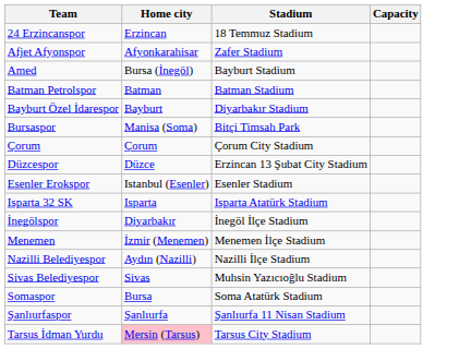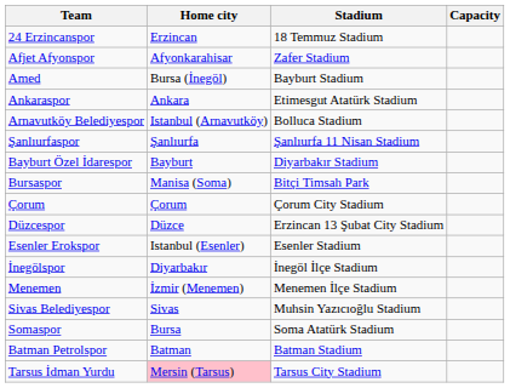 <table class="wikitable sortable" style="text-align: left;">
 <tr>
 <th>Team</th>
 <th>Home city</th>
 <th>Stadium</th>
 <th>Capacity</th>
 </tr>
 <tr>
 <td><a href='#'>24 Erzincanspor</a></td>
 <td><a href='#'>Erzincan</a></td>
 <td>18 Temmuz Stadium</td>
 <td align=center></td>
 </tr>
 <tr>
 <td><a href='#'>Afjet Afyonspor</a></td>
 <td><a href='#'>Afyonkarahisar</a></td>
 <td><a href='#'>Zafer Stadium</a></td>
 <td align=center></td>
 </tr>
 <tr>
 <td><a href='#'>Amed</a></td>
 <td>Bursa (<a href='#'>İnegöl</a>)</td>
 <td>Bayburt Stadium</td>
 <td align=center></td>
 </tr>
 <tr>
-<td><a href='#'>Batman Petrolspor</a></td>
-<td><a href='#'>Batman</a></td>
-<td><a href='#'>Batman Stadium</a></td>
+<td><a href='#'>Ankaraspor</a></td>
+<td><a href='#'>Ankara</a></td>
+<td>Etimesgut Atatürk Stadium</td>
+<td align=center></td>
+</tr>
+<tr>
+<td><a href='#'>Arnavutköy Belediyespor</a></td>
+<td><a href='#'>Istanbul</a> (<a href='#'>Arnavutköy</a>)</td>
+<td>Bolluca Stadium</td>
+<td align=center></td>
+</tr>
+<tr>
+<td><a href='#'>Şanlıurfaspor</a></td>
+<td><a href='#'>Şanlıurfa</a></td>
+<td><a href='#'>Şanlıurfa 11 Nisan Stadium</a></td>
 <td align=center></td>
 </tr>
 <tr>
 <td><a href='#'>Bayburt Özel İdarespor</a></td>
 <td><a href='#'>Bayburt</a></td>
 <td><a href='#'>Diyarbakır Stadium</a></td>
 <td align=center></td>
 </tr>
 <tr>
 <td><a href='#'>Bursaspor</a></td>
 <td><a href='#'>Manisa</a> (<a href='#'>Soma</a>)</td>
 <td><a href='#'>Bitçi Timsah Park</a></td>
 <td align=center></td>
 </tr>
 <tr>
 <td><a href='#'>Çorum</a></td>
 <td><a href='#'>Çorum</a></td>
 <td>Çorum City Stadium</td>
 <td align=center></td>
 </tr>
 <tr>
 <td><a href='#'>Düzcespor</a></td>
 <td><a href='#'>Düzce</a></td>
 <td>Erzincan 13 Şubat City Stadium</td>
 <td align=center></td>
 </tr>
 <tr>
 <td><a href='#'>Esenler Erokspor</a></td>
 <td>Istanbul (<a href='#'>Esenler</a>)</td>
 <td>Esenler Stadium</td>
 <td align=center></td>
 </tr>
 <tr>
-<td><a href='#'>Isparta 32 SK</a></td>
-<td><a href='#'>Isparta</a></td>
-<td><a href='#'>Isparta Atatürk Stadium</a></td>
-<td align=center></td>
-</tr>
-<tr>
 <td><a href='#'>İnegölspor</a></td>
 <td><a href='#'>Diyarbakır</a></td>
 <td>İnegöl İlçe Stadium</td>
 <td align=center></td>
 </tr>
 <tr>
 <td><a href='#'>Menemen</a></td>
 <td><a href='#'>İzmir</a> (<a href='#'>Menemen</a>)</td>
 <td>Menemen İlçe Stadium</td>
-<td align=center></td>
-</tr>
-<tr>
-<td><a href='#'>Nazilli Belediyespor</a></td>
-<td><a href='#'>Aydın</a> (<a href='#'>Nazilli</a>)</td>
-<td>Nazilli İlçe Stadium</td>
 <td align=center></td>
 </tr>
 <tr>
 <td><a href='#'>Sivas Belediyespor</a></td>
 <td><a href='#'>Sivas</a></td>
 <td>Muhsin Yazıcıoğlu Stadium</td>
 <td align=center></td>
 </tr>
 <tr>
 <td><a href='#'>Somaspor</a></td>
 <td><a href='#'>Bursa</a></td>
 <td>Soma Atatürk Stadium</td>
 <td align=center></td>
 </tr>
 <tr>
-<td><a href='#'>Şanlıurfaspor</a></td>
-<td><a href='#'>Şanlıurfa</a></td>
-<td><a href='#'>Şanlıurfa 11 Nisan Stadium</a></td>
+<td><a href='#'>Batman Petrolspor</a></td>
+<td><a href='#'>Batman</a></td>
+<td><a href='#'>Batman Stadium</a></td>
 <td align=center></td>
 </tr>
 <tr>
 <td><a href='#'>Tarsus İdman Yurdu</a></td>
 <td style="background: pink;"><a href='#'>Mersin</a> (<a href='#'>Tarsus</a>)</td>
 <td><a href='#'>Tarsus City Stadium</a></td>
 <td align=center></td>
 </tr>
 </table>
